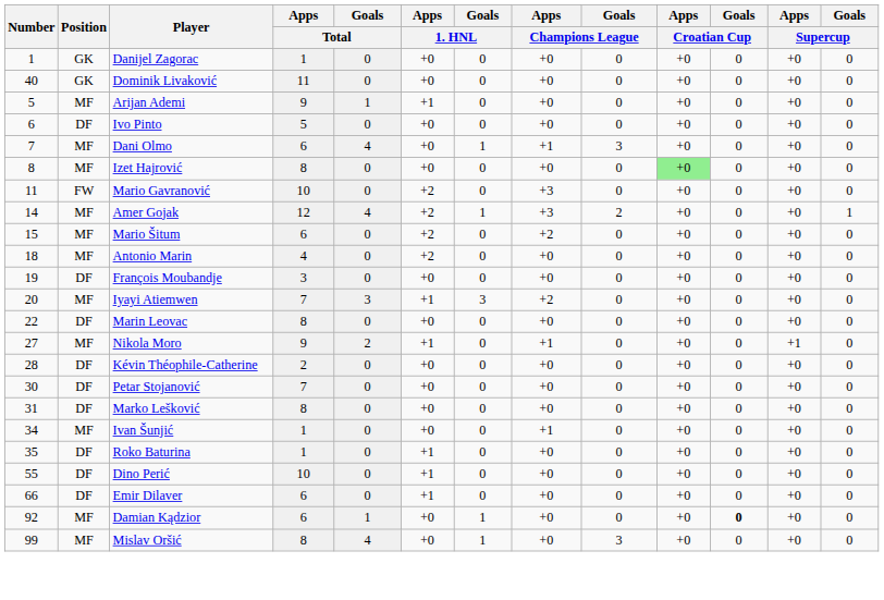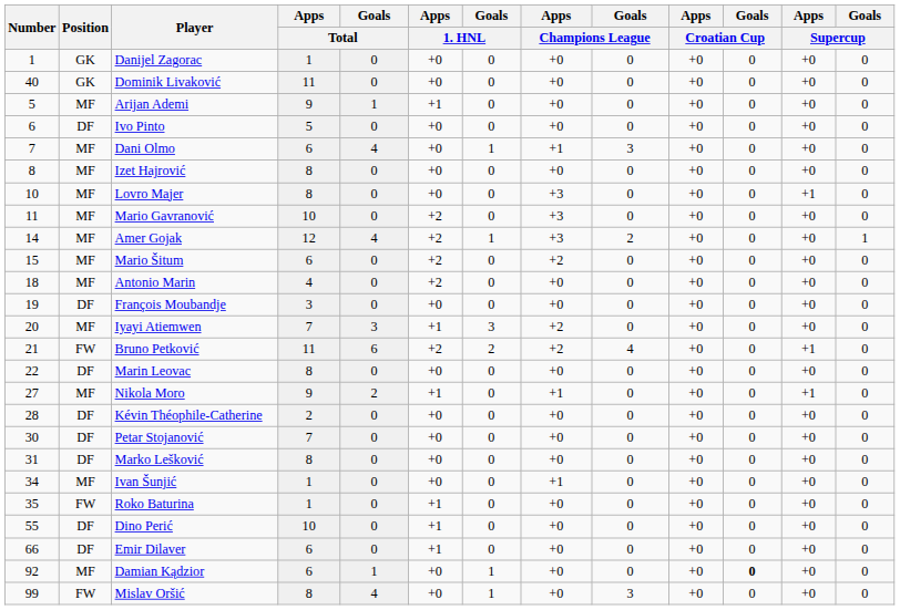 <table class="wikitable sortable" style="font-size: 95%; text-align: center;">
 <tr>
 <th width=40 rowspan="2" align="center">Number</th>
 <th width=40 rowspan="2" align="center">Position</th>
 <th width=180 rowspan="2" align="center">Player</th>
 <th>Apps</th>
 <th>Goals</th>
 <th>Apps</th>
 <th>Goals</th>
 <th>Apps</th>
 <th>Goals</th>
 <th>Apps</th>
 <th>Goals</th>
 <th>Apps</th>
 <th>Goals</th>
 </tr>
 <tr>
 <th class="unsortable" width=140 colspan="2" align="center">Total</th>
 <th class="unsortable" width=120 colspan="2" align="center"><a href='#'>1. HNL</a></th>
 <th class="unsortable" width=160 colspan="2" align="center"><a href='#'>Champions League</a></th>
 <th class="unsortable" width=120 colspan="2" align="center"><a href='#'>Croatian Cup</a></th>
 <th class="unsortable" width=120 colspan="2" align="center"><a href='#'>Supercup</a></th>
 </tr>
 <tr>
 <td>1</td>
 <td>GK</td>
 <td style="text-align:left;"> <a href='#'>Danijel Zagorac</a></td>
 <td style="background: #F0F0F0">1</td>
 <td style="background: #F0F0F0">0</td>
 <td>+0</td>
 <td>0</td>
 <td>+0</td>
 <td>0</td>
 <td>+0</td>
 <td>0</td>
 <td>+0</td>
 <td>0</td>
 </tr>
 <tr>
 <td>40</td>
 <td>GK</td>
 <td style="text-align:left;"> <a href='#'>Dominik Livaković</a></td>
 <td style="background: #F0F0F0">11</td>
 <td style="background: #F0F0F0">0</td>
 <td>+0</td>
 <td>0</td>
 <td>+0</td>
 <td>0</td>
 <td>+0</td>
 <td>0</td>
 <td>+0</td>
 <td>0</td>
 </tr>
 <tr>
 <td>5</td>
 <td>MF</td>
 <td style="text-align:left;"> <a href='#'>Arijan Ademi</a></td>
 <td style="background: #F0F0F0">9</td>
 <td style="background: #F0F0F0">1</td>
 <td>+1</td>
 <td>0</td>
 <td>+0</td>
 <td>0</td>
 <td>+0</td>
 <td>0</td>
 <td>+0</td>
 <td>0</td>
 </tr>
 <tr>
 <td>6</td>
 <td>DF</td>
 <td style="text-align:left;"> <a href='#'>Ivo Pinto</a></td>
 <td style="background: #F0F0F0">5</td>
 <td style="background: #F0F0F0">0</td>
 <td>+0</td>
 <td>0</td>
 <td>+0</td>
 <td>0</td>
 <td>+0</td>
 <td>0</td>
 <td>+0</td>
 <td>0</td>
 </tr>
 <tr>
 <td>7</td>
 <td>MF</td>
 <td style="text-align:left;"> <a href='#'>Dani Olmo</a></td>
 <td style="background: #F0F0F0">6</td>
 <td style="background: #F0F0F0">4</td>
 <td>+0</td>
 <td>1</td>
 <td>+1</td>
 <td>3</td>
 <td>+0</td>
 <td>0</td>
 <td>+0</td>
 <td>0</td>
 </tr>
 <tr>
 <td>8</td>
 <td>MF</td>
 <td style="text-align:left;"> <a href='#'>Izet Hajrović</a></td>
 <td style="background: #F0F0F0">8</td>
 <td style="background: #F0F0F0">0</td>
 <td>+0</td>
 <td>0</td>
 <td>+0</td>
 <td>0</td>
-<td style="background: lightgreen;">+0</td>
+<td>+0</td>
 <td>0</td>
 <td>+0</td>
 <td>0</td>
 </tr>
 <tr>
+<td>10</td>
+<td>MF</td>
+<td style="text-align:left;"> <a href='#'>Lovro Majer</a></td>
+<td style="background: #F0F0F0">8</td>
+<td style="background: #F0F0F0">0</td>
+<td>+0</td>
+<td>0</td>
+<td>+3</td>
+<td>0</td>
+<td>+0</td>
+<td>0</td>
+<td>+1</td>
+<td>0</td>
+</tr>
+<tr>
 <td>11</td>
-<td>FW</td>
+<td>MF</td>
 <td style="text-align:left;"> <a href='#'>Mario Gavranović</a></td>
 <td style="background: #F0F0F0">10</td>
 <td style="background: #F0F0F0">0</td>
 <td>+2</td>
 <td>0</td>
 <td>+3</td>
 <td>0</td>
 <td>+0</td>
 <td>0</td>
 <td>+0</td>
 <td>0</td>
 </tr>
 <tr>
 <td>14</td>
 <td>MF</td>
 <td style="text-align:left;"> <a href='#'>Amer Gojak</a></td>
 <td style="background: #F0F0F0">12</td>
 <td style="background: #F0F0F0">4</td>
 <td>+2</td>
 <td>1</td>
 <td>+3</td>
 <td>2</td>
 <td>+0</td>
 <td>0</td>
 <td>+0</td>
 <td>1</td>
 </tr>
 <tr>
 <td>15</td>
 <td>MF</td>
 <td style="text-align:left;"> <a href='#'>Mario Šitum</a></td>
 <td style="background: #F0F0F0">6</td>
 <td style="background: #F0F0F0">0</td>
 <td>+2</td>
 <td>0</td>
 <td>+2</td>
 <td>0</td>
 <td>+0</td>
 <td>0</td>
 <td>+0</td>
 <td>0</td>
 </tr>
 <tr>
 <td>18</td>
 <td>MF</td>
 <td style="text-align:left;"> <a href='#'>Antonio Marin</a></td>
 <td style="background: #F0F0F0">4</td>
 <td style="background: #F0F0F0">0</td>
 <td>+2</td>
 <td>0</td>
 <td>+0</td>
 <td>0</td>
 <td>+0</td>
 <td>0</td>
 <td>+0</td>
 <td>0</td>
 </tr>
 <tr>
 <td>19</td>
 <td>DF</td>
 <td style="text-align:left;"> <a href='#'>François Moubandje</a></td>
 <td style="background: #F0F0F0">3</td>
 <td style="background: #F0F0F0">0</td>
 <td>+0</td>
 <td>0</td>
 <td>+0</td>
 <td>0</td>
 <td>+0</td>
 <td>0</td>
 <td>+0</td>
 <td>0</td>
 </tr>
 <tr>
 <td>20</td>
 <td>MF</td>
 <td style="text-align:left;"> <a href='#'>Iyayi Atiemwen</a></td>
 <td style="background: #F0F0F0">7</td>
 <td style="background: #F0F0F0">3</td>
 <td>+1</td>
 <td>3</td>
 <td>+2</td>
 <td>0</td>
 <td>+0</td>
 <td>0</td>
 <td>+0</td>
+<td>0</td>
+</tr>
+<tr>
+<td>21</td>
+<td>FW</td>
+<td style="text-align:left;"> <a href='#'>Bruno Petković</a></td>
+<td style="background: #F0F0F0">11</td>
+<td style="background: #F0F0F0">6</td>
+<td>+2</td>
+<td>2</td>
+<td>+2</td>
+<td>4</td>
+<td>+0</td>
+<td>0</td>
+<td>+1</td>
 <td>0</td>
 </tr>
 <tr>
 <td>22</td>
 <td>DF</td>
 <td style="text-align:left;"> <a href='#'>Marin Leovac</a></td>
 <td style="background: #F0F0F0">8</td>
 <td style="background: #F0F0F0">0</td>
 <td>+0</td>
 <td>0</td>
 <td>+0</td>
 <td>0</td>
 <td>+0</td>
 <td>0</td>
 <td>+0</td>
 <td>0</td>
 </tr>
 <tr>
 <td>27</td>
 <td>MF</td>
 <td style="text-align:left;"> <a href='#'>Nikola Moro</a></td>
 <td style="background: #F0F0F0">9</td>
 <td style="background: #F0F0F0">2</td>
 <td>+1</td>
 <td>0</td>
 <td>+1</td>
 <td>0</td>
 <td>+0</td>
 <td>0</td>
 <td>+1</td>
 <td>0</td>
 </tr>
 <tr>
 <td>28</td>
 <td>DF</td>
 <td style="text-align:left;"> <a href='#'>Kévin Théophile-Catherine</a></td>
 <td style="background: #F0F0F0">2</td>
 <td style="background: #F0F0F0">0</td>
 <td>+0</td>
 <td>0</td>
 <td>+0</td>
 <td>0</td>
 <td>+0</td>
 <td>0</td>
 <td>+0</td>
 <td>0</td>
 </tr>
 <tr>
 <td>30</td>
 <td>DF</td>
 <td style="text-align:left;"> <a href='#'>Petar Stojanović</a></td>
 <td style="background: #F0F0F0">7</td>
 <td style="background: #F0F0F0">0</td>
 <td>+0</td>
 <td>0</td>
 <td>+0</td>
 <td>0</td>
 <td>+0</td>
 <td>0</td>
 <td>+0</td>
 <td>0</td>
 </tr>
 <tr>
 <td>31</td>
 <td>DF</td>
 <td style="text-align:left;"> <a href='#'>Marko Lešković</a></td>
 <td style="background: #F0F0F0">8</td>
 <td style="background: #F0F0F0">0</td>
 <td>+0</td>
 <td>0</td>
 <td>+0</td>
 <td>0</td>
 <td>+0</td>
 <td>0</td>
 <td>+0</td>
 <td>0</td>
 </tr>
 <tr>
 <td>34</td>
 <td>MF</td>
 <td style="text-align:left;"> <a href='#'>Ivan Šunjić</a></td>
 <td style="background: #F0F0F0">1</td>
 <td style="background: #F0F0F0">0</td>
 <td>+0</td>
 <td>0</td>
 <td>+1</td>
 <td>0</td>
 <td>+0</td>
 <td>0</td>
 <td>+0</td>
 <td>0</td>
 </tr>
 <tr>
 <td>35</td>
-<td>DF</td>
+<td>FW</td>
 <td style="text-align:left;"> <a href='#'>Roko Baturina</a></td>
 <td style="background: #F0F0F0">1</td>
 <td style="background: #F0F0F0">0</td>
 <td>+1</td>
 <td>0</td>
 <td>+0</td>
 <td>0</td>
 <td>+0</td>
 <td>0</td>
 <td>+0</td>
 <td>0</td>
 </tr>
 <tr>
 <td>55</td>
 <td>DF</td>
 <td style="text-align:left;"> <a href='#'>Dino Perić</a></td>
 <td style="background: #F0F0F0">10</td>
 <td style="background: #F0F0F0">0</td>
 <td>+1</td>
 <td>0</td>
 <td>+0</td>
 <td>0</td>
 <td>+0</td>
 <td>0</td>
 <td>+0</td>
 <td>0</td>
 </tr>
 <tr>
 <td>66</td>
 <td>DF</td>
 <td style="text-align:left;"> <a href='#'>Emir Dilaver</a></td>
 <td style="background: #F0F0F0">6</td>
 <td style="background: #F0F0F0">0</td>
 <td>+1</td>
 <td>0</td>
 <td>+0</td>
 <td>0</td>
 <td>+0</td>
 <td>0</td>
 <td>+0</td>
 <td>0</td>
 </tr>
 <tr>
 <td>92</td>
 <td>MF</td>
 <td style="text-align:left;"> <a href='#'>Damian Kądzior</a></td>
 <td style="background: #F0F0F0">6</td>
 <td style="background: #F0F0F0">1</td>
 <td>+0</td>
 <td>1</td>
 <td>+0</td>
 <td>0</td>
 <td>+0</td>
 <td><strong>0</strong></td>
 <td>+0</td>
 <td>0</td>
 </tr>
 <tr>
 <td>99</td>
-<td>MF</td>
+<td>FW</td>
 <td style="text-align:left;"> <a href='#'>Mislav Oršić</a></td>
 <td style="background: #F0F0F0">8</td>
 <td style="background: #F0F0F0">4</td>
 <td>+0</td>
 <td>1</td>
 <td>+0</td>
 <td>3</td>
 <td>+0</td>
 <td>0</td>
 <td>+0</td>
 <td>0</td>
 </tr>
 </table>
